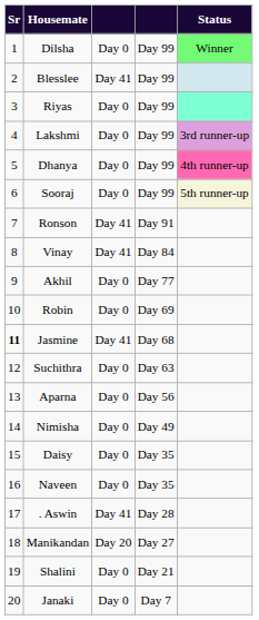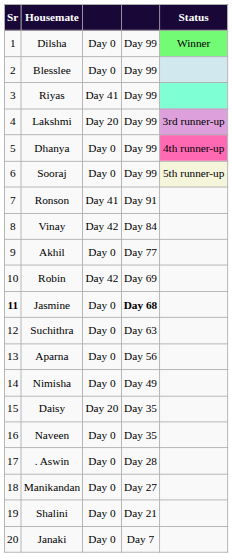 <table class="wikitable sortable" style=" text-align:center; font-size:85%;  line-height:25px; width:auto;">
 <tr>
 <th scope="col" style="background:#190737; color:#fff;">Sr</th>
 <th scope="col" style="background:#190737; color:#fff;">Housemate</th>
 <th scope="col" style="background:#190737; color:#fff;"></th>
 <th scope="col" style="background:#190737; color:#fff;"></th>
 <th scope="col" style="background:#190737; color:#fff;">Status</th>
 </tr>
 <tr>
 <td>1</td>
 <td>Dilsha</td>
 <td>Day 0</td>
 <td>Day 99</td>
 <td style="background:#73FB76">Winner</td>
 </tr>
 <tr>
 <td>2</td>
 <td>Blesslee</td>
-<td>Day 41</td>
+<td>Day 0</td>
 <td>Day 99</td>
 <td style="background:#D1E8EF"></td>
 </tr>
 <tr>
 <td>3</td>
 <td>Riyas</td>
-<td>Day 0</td>
+<td>Day 41</td>
 <td>Day 99</td>
 <td style="background:#7FFFD4;"></td>
 </tr>
 <tr>
 <td>4</td>
 <td>Lakshmi</td>
-<td>Day 0</td>
+<td>Day 20</td>
 <td>Day 99</td>
 <td style="background:#DDA0DD;">3rd runner-up</td>
 </tr>
 <tr>
 <td>5</td>
 <td>Dhanya</td>
 <td>Day 0</td>
 <td>Day 99</td>
 <td style="background:#FF69B4">4th runner-up</td>
 </tr>
 <tr>
 <td>6</td>
 <td>Sooraj</td>
 <td>Day 0</td>
 <td>Day 99</td>
 <td style="background:beige">5th runner-up</td>
 </tr>
 <tr>
 <td>7</td>
 <td>Ronson</td>
 <td>Day 41</td>
 <td>Day 91</td>
 <td></td>
 </tr>
 <tr>
 <td>8</td>
 <td>Vinay</td>
-<td>Day 41</td>
+<td>Day 42</td>
 <td>Day 84</td>
 <td></td>
 </tr>
 <tr>
 <td>9</td>
 <td>Akhil</td>
 <td>Day 0</td>
 <td>Day 77</td>
 <td></td>
 </tr>
 <tr>
 <td>10</td>
 <td>Robin</td>
-<td>Day 0</td>
+<td>Day 42</td>
 <td>Day 69</td>
 <td></td>
 </tr>
 <tr>
 <td><strong>11</strong></td>
 <td>Jasmine</td>
-<td>Day 41</td>
-<td>Day 68</td>
+<td>Day 0</td>
+<td><strong>Day 68</strong></td>
 <td></td>
 </tr>
 <tr>
 <td>12</td>
 <td>Suchithra</td>
 <td>Day 0</td>
 <td>Day 63</td>
 <td></td>
 </tr>
 <tr>
 <td>13</td>
 <td>Aparna</td>
 <td>Day 0</td>
 <td>Day 56</td>
 <td></td>
 </tr>
 <tr>
 <td>14</td>
 <td>Nimisha</td>
 <td>Day 0</td>
 <td>Day 49</td>
 <td></td>
 </tr>
 <tr>
 <td>15</td>
 <td>Daisy</td>
-<td>Day 0</td>
+<td>Day 20</td>
 <td>Day 35</td>
 <td></td>
 </tr>
 <tr>
 <td>16</td>
 <td>Naveen</td>
 <td>Day 0</td>
 <td>Day 35</td>
 <td></td>
 </tr>
 <tr>
 <td>17</td>
 <td>. Aswin</td>
-<td>Day 41</td>
+<td>Day 0</td>
 <td>Day 28</td>
 <td></td>
 </tr>
 <tr>
 <td>18</td>
 <td>Manikandan</td>
-<td>Day 20</td>
+<td>Day 0</td>
 <td>Day 27</td>
 <td></td>
 </tr>
 <tr>
 <td>19</td>
 <td>Shalini</td>
 <td>Day 0</td>
 <td>Day 21</td>
 <td></td>
 </tr>
 <tr>
 <td>20</td>
 <td>Janaki</td>
 <td>Day 0</td>
 <td>Day 7</td>
 <td></td>
 </tr>
 </table>
